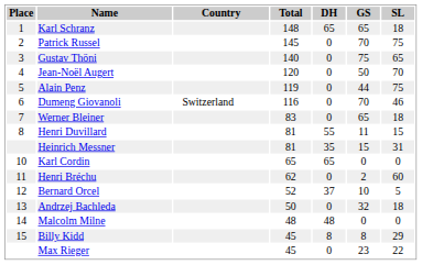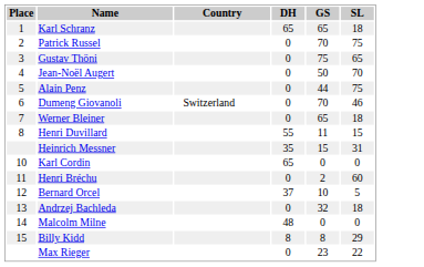 <table border="0" style="border: 1px solid #999; background-color:#FFFFFF; text-align:center; font-size:86%; line-height:15px;">
 <tr align="center" bgcolor="#CCCCCC">
 <th width=35>Place</th>
 <th width=170>Name</th>
 <th width=120>Country</th>
-<th width=50>Total</th>
 <th width=40>DH</th>
 <th width=40>GS</th>
 <th width=40>SL</th>
 </tr>
 <tr bgcolor="#EFEFEF">
 <td>1</td>
 <td align="left"><a href='#'>Karl Schranz</a></td>
 <td align="left"></td>
-<td>148</td>
 <td>65</td>
 <td>65</td>
 <td>18</td>
 </tr>
 <tr>
 <td>2</td>
 <td align="left"><a href='#'>Patrick Russel</a></td>
 <td align="left"></td>
-<td>145</td>
 <td>0</td>
 <td>70</td>
 <td>75</td>
 </tr>
 <tr bgcolor="#EFEFEF">
 <td>3</td>
 <td align="left"><a href='#'>Gustav Thöni</a></td>
 <td align="left"></td>
-<td>140</td>
 <td>0</td>
 <td>75</td>
 <td>65</td>
 </tr>
 <tr>
 <td>4</td>
 <td align="left"><a href='#'>Jean-Noël Augert</a></td>
 <td align="left"></td>
-<td>120</td>
 <td>0</td>
 <td>50</td>
 <td>70</td>
 </tr>
 <tr bgcolor="#EFEFEF">
 <td>5</td>
 <td align="left"><a href='#'>Alain Penz</a></td>
 <td align="left"></td>
-<td>119</td>
 <td>0</td>
 <td>44</td>
 <td>75</td>
 </tr>
 <tr>
 <td>6</td>
 <td align="left"><a href='#'>Dumeng Giovanoli</a></td>
 <td align="left">   Switzerland</td>
-<td>116</td>
 <td>0</td>
 <td>70</td>
 <td>46</td>
 </tr>
 <tr bgcolor="#EFEFEF">
 <td>7</td>
 <td align="left"><a href='#'>Werner Bleiner</a></td>
 <td align="left"></td>
-<td>83</td>
 <td>0</td>
 <td>65</td>
 <td>18</td>
 </tr>
 <tr>
 <td>8</td>
 <td align="left"><a href='#'>Henri Duvillard</a></td>
 <td align="left"></td>
-<td>81</td>
 <td>55</td>
 <td>11</td>
 <td>15</td>
 </tr>
 <tr bgcolor="#EFEFEF">
 <td></td>
 <td align="left"><a href='#'>Heinrich Messner</a></td>
 <td align="left"></td>
-<td>81</td>
 <td>35</td>
 <td>15</td>
 <td>31</td>
 </tr>
 <tr>
 <td>10</td>
 <td align="left"><a href='#'>Karl Cordin</a></td>
 <td align="left"></td>
 <td>65</td>
-<td>65</td>
 <td>0</td>
 <td>0</td>
 </tr>
 <tr bgcolor="#EFEFEF">
 <td>11</td>
 <td align="left"><a href='#'>Henri Bréchu</a></td>
 <td align="left"></td>
-<td>62</td>
 <td>0</td>
 <td>2</td>
 <td>60</td>
 </tr>
 <tr>
 <td>12</td>
 <td align="left"><a href='#'>Bernard Orcel</a></td>
 <td align="left"></td>
-<td>52</td>
 <td>37</td>
 <td>10</td>
 <td>5</td>
 </tr>
 <tr bgcolor="#EFEFEF">
 <td>13</td>
 <td align="left"><a href='#'>Andrzej Bachleda</a></td>
 <td align="left"></td>
-<td>50</td>
 <td>0</td>
 <td>32</td>
 <td>18</td>
 </tr>
 <tr>
 <td>14</td>
 <td align="left"><a href='#'>Malcolm Milne</a></td>
 <td align="left"></td>
 <td>48</td>
-<td>48</td>
 <td>0</td>
 <td>0</td>
 </tr>
 <tr bgcolor="#EFEFEF">
 <td>15</td>
 <td align="left"><a href='#'>Billy Kidd</a></td>
 <td align="left"></td>
-<td>45</td>
 <td>8</td>
 <td>8</td>
 <td>29</td>
 </tr>
 <tr>
 <td></td>
 <td align="left"><a href='#'>Max Rieger</a></td>
 <td align="left"></td>
-<td>45</td>
 <td>0</td>
 <td>23</td>
 <td>22</td>
 </tr>
 </table>
